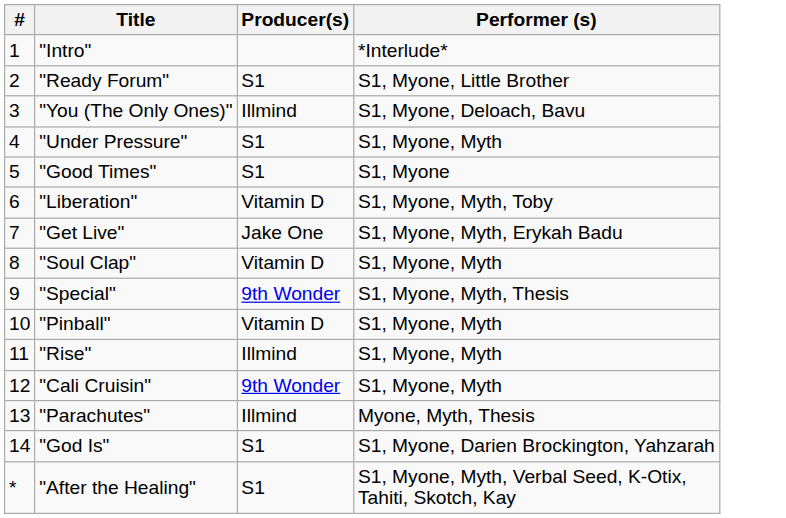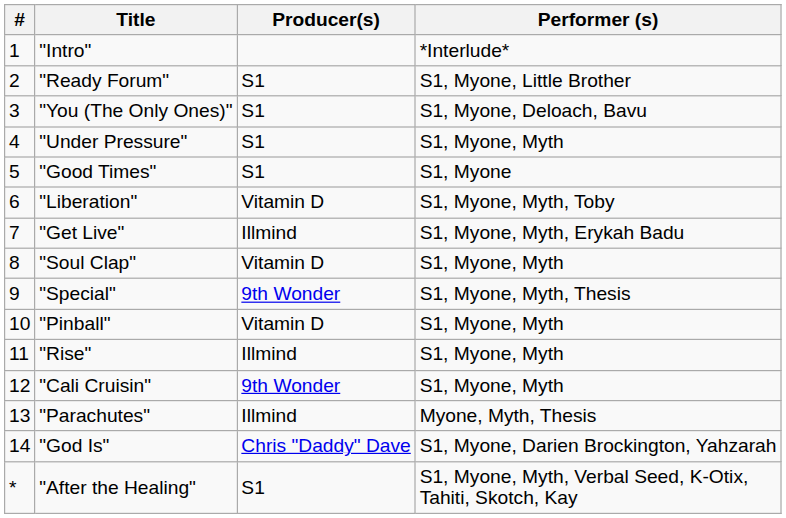 <table class="wikitable">
 <tr>
 <th align="center">#</th>
 <th align="center">Title</th>
 <th align="center">Producer(s)</th>
 <th align="center">Performer (s)</th>
 </tr>
 <tr>
 <td>1</td>
 <td>"Intro"</td>
 <td></td>
 <td>*Interlude*</td>
 </tr>
 <tr>
 <td>2</td>
 <td>"Ready Forum"</td>
 <td>S1</td>
 <td>S1, Myone, Little Brother</td>
 </tr>
 <tr>
 <td>3</td>
 <td>"You (The Only Ones)"</td>
-<td>Illmind</td>
+<td>S1</td>
 <td>S1, Myone, Deloach, Bavu</td>
 </tr>
 <tr>
 <td>4</td>
 <td>"Under Pressure"</td>
 <td>S1</td>
 <td>S1, Myone, Myth</td>
 </tr>
 <tr>
 <td>5</td>
 <td>"Good Times"</td>
 <td>S1</td>
 <td>S1, Myone</td>
 </tr>
 <tr>
 <td>6</td>
 <td>"Liberation"</td>
 <td>Vitamin D</td>
 <td>S1, Myone, Myth, Toby</td>
 </tr>
 <tr>
 <td>7</td>
 <td>"Get Live"</td>
-<td>Jake One</td>
+<td>Illmind</td>
 <td>S1, Myone, Myth, Erykah Badu</td>
 </tr>
 <tr>
 <td>8</td>
 <td>"Soul Clap"</td>
 <td>Vitamin D</td>
 <td>S1, Myone, Myth</td>
 </tr>
 <tr>
 <td>9</td>
 <td>"Special"</td>
 <td><a href='#'>9th Wonder</a></td>
 <td>S1, Myone, Myth, Thesis</td>
 </tr>
 <tr>
 <td>10</td>
 <td>"Pinball"</td>
 <td>Vitamin D</td>
 <td>S1, Myone, Myth</td>
 </tr>
 <tr>
 <td>11</td>
 <td>"Rise"</td>
 <td>Illmind</td>
 <td>S1, Myone, Myth</td>
 </tr>
 <tr>
 <td>12</td>
 <td>"Cali Cruisin"</td>
 <td><a href='#'>9th Wonder</a></td>
 <td>S1, Myone, Myth</td>
 </tr>
 <tr>
 <td>13</td>
 <td>"Parachutes"</td>
 <td>Illmind</td>
 <td>Myone, Myth, Thesis</td>
 </tr>
 <tr>
 <td>14</td>
 <td>"God Is"</td>
-<td>S1</td>
+<td><a href='#'>Chris "Daddy" Dave</a></td>
 <td>S1, Myone, Darien Brockington, Yahzarah</td>
 </tr>
 <tr>
 <td>*</td>
 <td>"After the Healing"</td>
 <td>S1</td>
 <td>S1, Myone, Myth, Verbal Seed, K-Otix,<br>Tahiti, Skotch, Kay</td>
 </tr>
 </table>
